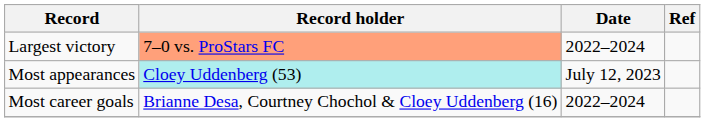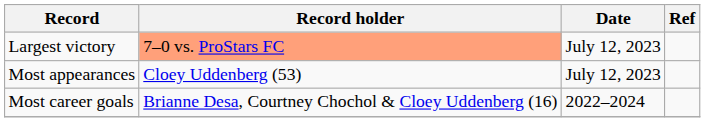 <table class="wikitable">
 <tr>
 <th>Record</th>
 <th>Record holder</th>
 <th>Date</th>
 <th>Ref</th>
 </tr>
 <tr>
 <td>Largest victory</td>
 <td style="background: lightsalmon;">7–0 vs. <a href='#'>ProStars FC</a></td>
-<td>2022–2024</td>
+<td>July 12, 2023</td>
 <td></td>
 </tr>
 <tr>
 <td>Most appearances</td>
-<td style="background: paleturquoise;"><a href='#'>Cloey Uddenberg</a> (53)</td>
+<td><a href='#'>Cloey Uddenberg</a> (53)</td>
 <td>July 12, 2023</td>
 <td></td>
 </tr>
 <tr>
 <td>Most career goals</td>
 <td><a href='#'>Brianne Desa</a>, Courtney Chochol & <a href='#'>Cloey Uddenberg</a> (16)</td>
 <td>2022–2024</td>
 <td></td>
 </tr>
 <tr>
 </tr>
 </table>
